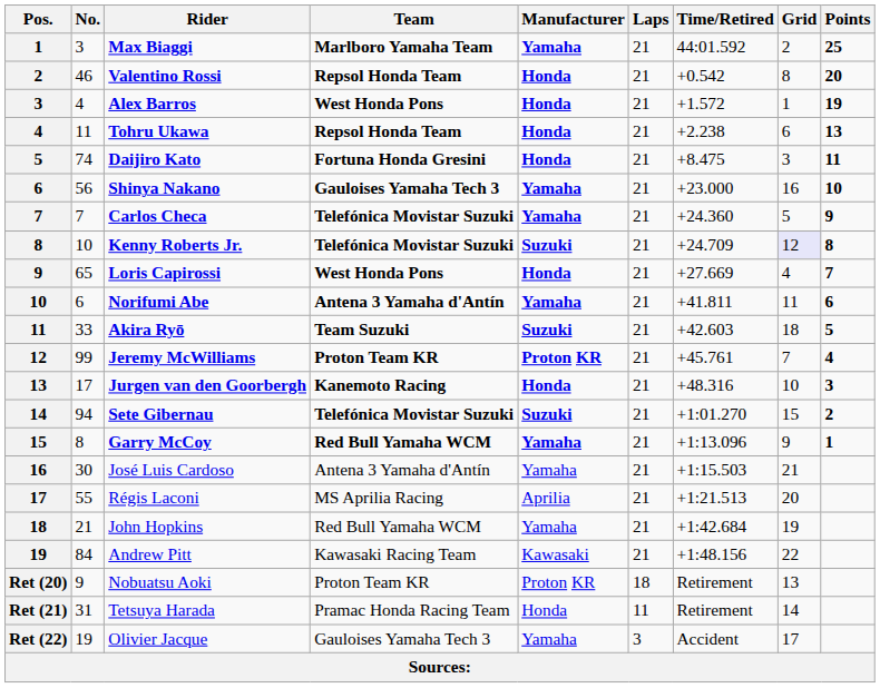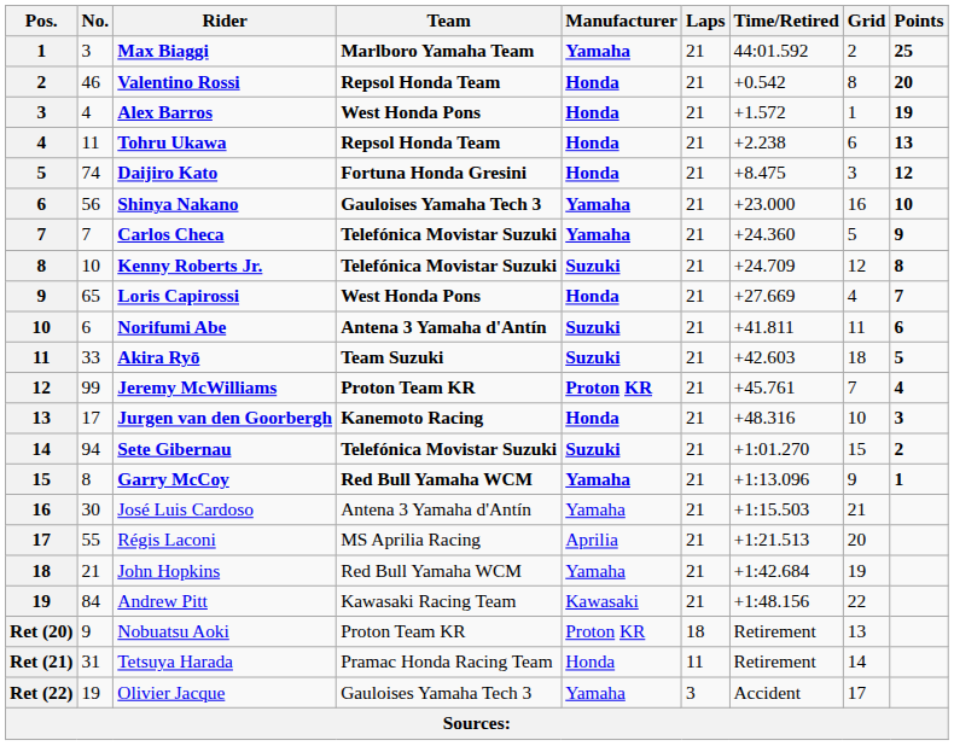 <table class="wikitable" style="font-size: 95%;">
 <tr>
 <th>Pos.</th>
 <th>No.</th>
 <th>Rider</th>
 <th>Team</th>
 <th>Manufacturer</th>
 <th>Laps</th>
 <th>Time/Retired</th>
 <th>Grid</th>
 <th>Points</th>
 </tr>
 <tr>
 <th>1</th>
 <td>3</td>
 <td> <strong><a href='#'>Max Biaggi</a></strong></td>
 <td><strong>Marlboro Yamaha Team</strong></td>
 <td><strong><a href='#'>Yamaha</a></strong></td>
 <td>21</td>
 <td>44:01.592</td>
 <td>2</td>
 <td><strong>25</strong></td>
 </tr>
 <tr>
 <th>2</th>
 <td>46</td>
 <td> <strong><a href='#'>Valentino Rossi</a></strong></td>
 <td><strong>Repsol Honda Team</strong></td>
 <td><strong><a href='#'>Honda</a></strong></td>
 <td>21</td>
 <td>+0.542</td>
 <td>8</td>
 <td><strong>20</strong></td>
 </tr>
 <tr>
 <th>3</th>
 <td>4</td>
 <td> <strong><a href='#'>Alex Barros</a></strong></td>
 <td><strong>West Honda Pons</strong></td>
 <td><strong><a href='#'>Honda</a></strong></td>
 <td>21</td>
 <td>+1.572</td>
 <td>1</td>
 <td><strong>19</strong></td>
 </tr>
 <tr>
 <th>4</th>
 <td>11</td>
 <td> <strong><a href='#'>Tohru Ukawa</a></strong></td>
 <td><strong>Repsol Honda Team</strong></td>
 <td><strong><a href='#'>Honda</a></strong></td>
 <td>21</td>
 <td>+2.238</td>
 <td>6</td>
 <td><strong>13</strong></td>
 </tr>
 <tr>
 <th>5</th>
 <td>74</td>
 <td> <strong><a href='#'>Daijiro Kato</a></strong></td>
 <td><strong>Fortuna Honda Gresini</strong></td>
 <td><strong><a href='#'>Honda</a></strong></td>
 <td>21</td>
 <td>+8.475</td>
 <td>3</td>
-<td><strong>11</strong></td>
+<td><strong>12</strong></td>
 </tr>
 <tr>
 <th>6</th>
 <td>56</td>
 <td> <strong><a href='#'>Shinya Nakano</a></strong></td>
 <td><strong>Gauloises Yamaha Tech 3</strong></td>
 <td><strong><a href='#'>Yamaha</a></strong></td>
 <td>21</td>
 <td>+23.000</td>
 <td>16</td>
 <td><strong>10</strong></td>
 </tr>
 <tr>
 <th>7</th>
 <td>7</td>
 <td> <strong><a href='#'>Carlos Checa</a></strong></td>
 <td><strong>Telefónica Movistar Suzuki</strong></td>
 <td><strong><a href='#'>Yamaha</a></strong></td>
 <td>21</td>
 <td>+24.360</td>
 <td>5</td>
 <td><strong>9</strong></td>
 </tr>
 <tr>
 <th>8</th>
 <td>10</td>
 <td> <strong><a href='#'>Kenny Roberts Jr.</a></strong></td>
 <td><strong>Telefónica Movistar Suzuki</strong></td>
 <td><strong><a href='#'>Suzuki</a></strong></td>
 <td>21</td>
 <td>+24.709</td>
-<td style="background: lavender;">12</td>
+<td>12</td>
 <td><strong>8</strong></td>
 </tr>
 <tr>
 <th>9</th>
 <td>65</td>
 <td> <strong><a href='#'>Loris Capirossi</a></strong></td>
 <td><strong>West Honda Pons</strong></td>
 <td><strong><a href='#'>Honda</a></strong></td>
 <td>21</td>
 <td>+27.669</td>
 <td>4</td>
 <td><strong>7</strong></td>
 </tr>
 <tr>
 <th>10</th>
 <td>6</td>
 <td> <strong><a href='#'>Norifumi Abe</a></strong></td>
 <td><strong>Antena 3 Yamaha d'Antín</strong></td>
-<td><strong><a href='#'>Yamaha</a></strong></td>
+<td><strong><a href='#'>Suzuki</a></strong></td>
 <td>21</td>
 <td>+41.811</td>
 <td>11</td>
 <td><strong>6</strong></td>
 </tr>
 <tr>
 <th>11</th>
 <td>33</td>
 <td> <strong><a href='#'>Akira Ryō</a></strong></td>
 <td><strong>Team Suzuki</strong></td>
 <td><strong><a href='#'>Suzuki</a></strong></td>
 <td>21</td>
 <td>+42.603</td>
 <td>18</td>
 <td><strong>5</strong></td>
 </tr>
 <tr>
 <th>12</th>
 <td>99</td>
 <td> <strong><a href='#'>Jeremy McWilliams</a></strong></td>
 <td><strong>Proton Team KR</strong></td>
 <td><strong><a href='#'>Proton</a> <a href='#'>KR</a></strong></td>
 <td>21</td>
 <td>+45.761</td>
 <td>7</td>
 <td><strong>4</strong></td>
 </tr>
 <tr>
 <th>13</th>
 <td>17</td>
 <td> <strong><a href='#'>Jurgen van den Goorbergh</a></strong></td>
 <td><strong>Kanemoto Racing</strong></td>
 <td><strong><a href='#'>Honda</a></strong></td>
 <td>21</td>
 <td>+48.316</td>
 <td>10</td>
 <td><strong>3</strong></td>
 </tr>
 <tr>
 <th>14</th>
 <td>94</td>
 <td> <strong><a href='#'>Sete Gibernau</a></strong></td>
 <td><strong>Telefónica Movistar Suzuki</strong></td>
 <td><strong><a href='#'>Suzuki</a></strong></td>
 <td>21</td>
 <td>+1:01.270</td>
 <td>15</td>
 <td><strong>2</strong></td>
 </tr>
 <tr>
 <th>15</th>
 <td>8</td>
 <td> <strong><a href='#'>Garry McCoy</a></strong></td>
 <td><strong>Red Bull Yamaha WCM</strong></td>
 <td><strong><a href='#'>Yamaha</a></strong></td>
 <td>21</td>
 <td>+1:13.096</td>
 <td>9</td>
 <td><strong>1</strong></td>
 </tr>
 <tr>
 <th>16</th>
 <td>30</td>
 <td> <a href='#'>José Luis Cardoso</a></td>
 <td>Antena 3 Yamaha d'Antín</td>
 <td><a href='#'>Yamaha</a></td>
 <td>21</td>
 <td>+1:15.503</td>
 <td>21</td>
 <td></td>
 </tr>
 <tr>
 <th>17</th>
 <td>55</td>
 <td> <a href='#'>Régis Laconi</a></td>
 <td>MS Aprilia Racing</td>
 <td><a href='#'>Aprilia</a></td>
 <td>21</td>
 <td>+1:21.513</td>
 <td>20</td>
 <td></td>
 </tr>
 <tr>
 <th>18</th>
 <td>21</td>
 <td> <a href='#'>John Hopkins</a></td>
 <td>Red Bull Yamaha WCM</td>
 <td><a href='#'>Yamaha</a></td>
 <td>21</td>
 <td>+1:42.684</td>
 <td>19</td>
 <td></td>
 </tr>
 <tr>
 <th>19</th>
 <td>84</td>
 <td> <a href='#'>Andrew Pitt</a></td>
 <td>Kawasaki Racing Team</td>
 <td><a href='#'>Kawasaki</a></td>
 <td>21</td>
 <td>+1:48.156</td>
 <td>22</td>
 <td></td>
 </tr>
 <tr>
 <th>Ret (20)</th>
 <td>9</td>
 <td> <a href='#'>Nobuatsu Aoki</a></td>
 <td>Proton Team KR</td>
 <td><a href='#'>Proton</a> <a href='#'>KR</a></td>
 <td>18</td>
 <td>Retirement</td>
 <td>13</td>
 <td></td>
 </tr>
 <tr>
 <th>Ret (21)</th>
 <td>31</td>
 <td> <a href='#'>Tetsuya Harada</a></td>
 <td>Pramac Honda Racing Team</td>
 <td><a href='#'>Honda</a></td>
 <td>11</td>
 <td>Retirement</td>
 <td>14</td>
 <td></td>
 </tr>
 <tr>
 <th>Ret (22)</th>
 <td>19</td>
 <td> <a href='#'>Olivier Jacque</a></td>
 <td>Gauloises Yamaha Tech 3</td>
 <td><a href='#'>Yamaha</a></td>
 <td>3</td>
 <td>Accident</td>
 <td>17</td>
 <td></td>
 </tr>
 <tr>
 <th colspan=9>Sources: </th>
 </tr>
 </table>
